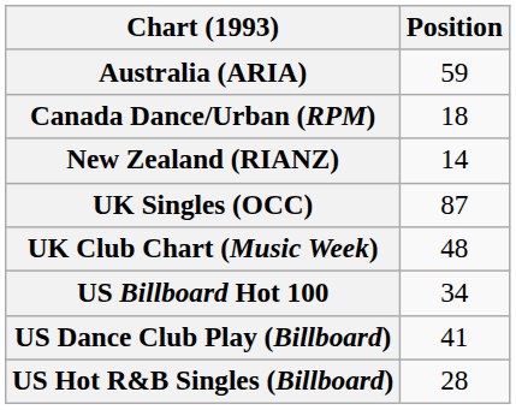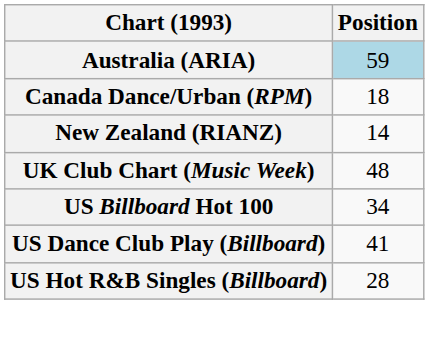 <table class="wikitable sortable plainrowheaders" style="text-align:center">
 <tr>
 <th>Chart (1993)</th>
 <th>Position</th>
 </tr>
 <tr>
 <th scope="row">Australia (ARIA)</th>
-<td>59</td>
+<td style="background: lightblue;">59</td>
 </tr>
 <tr>
 <th scope="row">Canada Dance/Urban (<em>RPM</em>)</th>
 <td>18</td>
 </tr>
 <tr>
 <th scope="row">New Zealand (RIANZ)</th>
 <td>14</td>
-</tr>
-<tr>
-<th scope="row">UK Singles (OCC)</th>
-<td>87</td>
 </tr>
 <tr>
 <th scope="row">UK Club Chart (<em>Music Week</em>)</th>
 <td>48</td>
 </tr>
 <tr>
 <th scope="row">US <em>Billboard</em> Hot 100</th>
 <td>34</td>
 </tr>
 <tr>
 <th scope="row">US Dance Club Play (<em>Billboard</em>)</th>
 <td>41</td>
 </tr>
 <tr>
 <th scope="row">US Hot R&B Singles (<em>Billboard</em>)</th>
 <td>28</td>
 </tr>
 </table>
